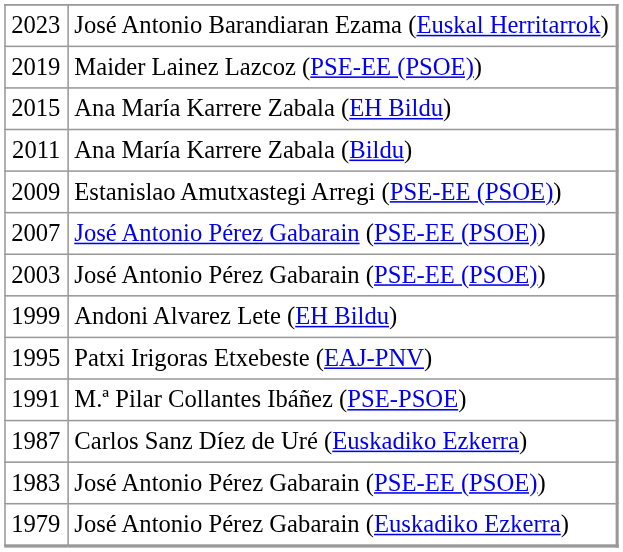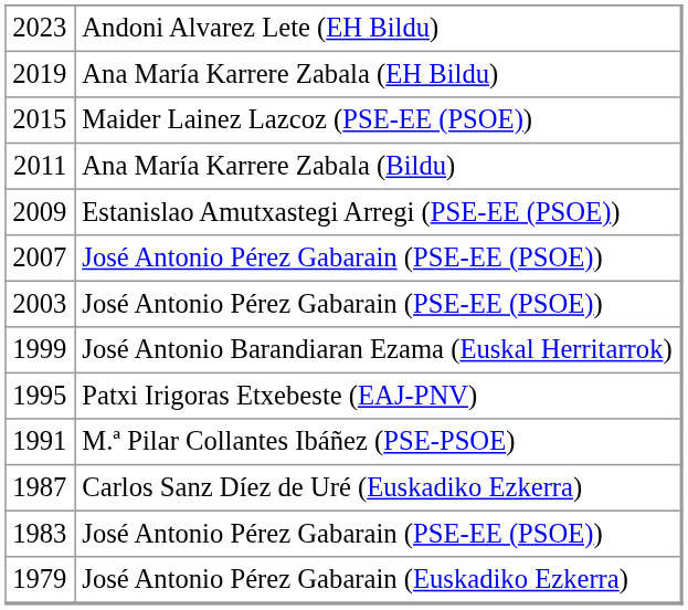 <table align="center" rules="all" cellspacing="0" cellpadding="4" style="border: 1px solid #999; border-right: 2px solid #999; border-bottom:2px solid #999">
 <tr>
 </tr>
 <tr |->
 <td align=right>2023</td>
-<td>José Antonio Barandiaran Ezama (<a href='#'>Euskal Herritarrok</a>)</td>
+<td>Andoni Alvarez Lete (<a href='#'>EH Bildu</a>)</td>
 </tr>
 <tr>
 <td align=right>2019</td>
-<td>Maider Lainez Lazcoz (<a href='#'>PSE-EE (PSOE)</a>)</td>
+<td>Ana María Karrere Zabala (<a href='#'>EH Bildu</a>)</td>
 </tr>
 <tr>
 <td align=right>2015</td>
-<td>Ana María Karrere Zabala (<a href='#'>EH Bildu</a>)</td>
+<td>Maider Lainez Lazcoz (<a href='#'>PSE-EE (PSOE)</a>)</td>
 </tr>
 <tr>
 <td align=right>2011</td>
 <td>Ana María Karrere Zabala (<a href='#'>Bildu</a>)</td>
 </tr>
 <tr>
 <td align=right>2009</td>
 <td>Estanislao Amutxastegi Arregi (<a href='#'>PSE-EE (PSOE)</a>)</td>
 </tr>
 <tr>
 <td align=right>2007</td>
 <td><a href='#'>José Antonio Pérez Gabarain</a> (<a href='#'>PSE-EE (PSOE)</a>)</td>
 </tr>
 <tr>
 <td align=right>2003</td>
 <td>José Antonio Pérez Gabarain (<a href='#'>PSE-EE (PSOE)</a>)</td>
 </tr>
 <tr>
 <td align=right>1999</td>
-<td>Andoni Alvarez Lete (<a href='#'>EH Bildu</a>)</td>
+<td>José Antonio Barandiaran Ezama (<a href='#'>Euskal Herritarrok</a>)</td>
 </tr>
 <tr>
 <td align=right>1995</td>
 <td>Patxi Irigoras Etxebeste (<a href='#'>EAJ-PNV</a>)</td>
 </tr>
 <tr>
 <td align=right>1991</td>
 <td>M.ª Pilar Collantes Ibáñez (<a href='#'>PSE-PSOE</a>)</td>
 </tr>
 <tr>
 <td align=right>1987</td>
 <td>Carlos Sanz Díez de Uré (<a href='#'>Euskadiko Ezkerra</a>)</td>
 </tr>
 <tr>
 <td align=right>1983</td>
 <td>José Antonio Pérez Gabarain (<a href='#'>PSE-EE (PSOE)</a>)</td>
 </tr>
 <tr>
 <td align=right>1979</td>
 <td>José Antonio Pérez Gabarain (<a href='#'>Euskadiko Ezkerra</a>)</td>
 </tr>
 <tr>
 </tr>
 </table>
